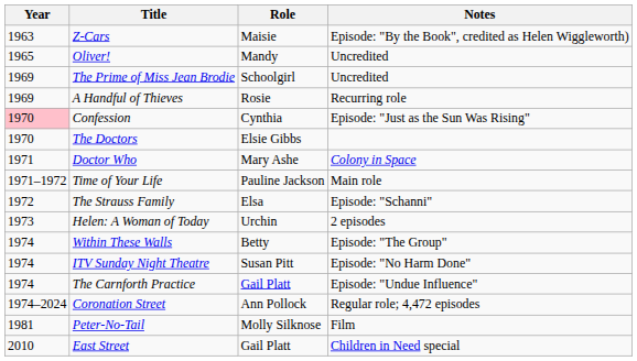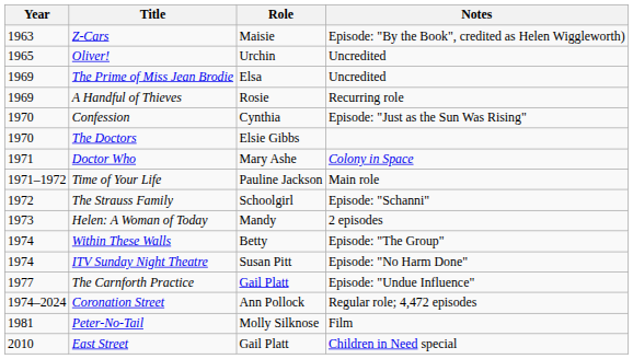 <table class="wikitable">
 <tr>
 <th>Year</th>
 <th>Title</th>
 <th>Role</th>
 <th>Notes</th>
 </tr>
 <tr>
 <td>1963</td>
 <td><em><a href='#'>Z-Cars</a></em></td>
 <td>Maisie</td>
 <td>Episode: "By the Book", credited as Helen Wiggleworth)</td>
 </tr>
 <tr>
 <td>1965</td>
 <td><em><a href='#'>Oliver!</a></em></td>
-<td>Mandy</td>
+<td>Urchin</td>
 <td>Uncredited</td>
 </tr>
 <tr>
 <td>1969</td>
 <td><em><a href='#'>The Prime of Miss Jean Brodie</a></em></td>
-<td>Schoolgirl</td>
+<td>Elsa</td>
 <td>Uncredited</td>
 </tr>
 <tr>
 <td>1969</td>
 <td><em>A Handful of Thieves</em></td>
 <td>Rosie</td>
 <td>Recurring role</td>
 </tr>
 <tr>
-<td style="background: pink;">1970</td>
+<td>1970</td>
 <td><em>Confession</em></td>
 <td>Cynthia</td>
 <td>Episode: "Just as the Sun Was Rising"</td>
 </tr>
 <tr>
 <td>1970</td>
 <td><em><a href='#'>The Doctors</a></em></td>
 <td>Elsie Gibbs</td>
 <td></td>
 </tr>
 <tr>
 <td>1971</td>
 <td><em><a href='#'>Doctor Who</a></em></td>
 <td>Mary Ashe</td>
 <td><em><a href='#'>Colony in Space</a></em></td>
 </tr>
 <tr>
 <td>1971–1972</td>
 <td><em>Time of Your Life</em></td>
 <td>Pauline Jackson</td>
 <td>Main role</td>
 </tr>
 <tr>
 <td>1972</td>
 <td><em>The Strauss Family</em></td>
-<td>Elsa</td>
+<td>Schoolgirl</td>
 <td>Episode: "Schanni"</td>
 </tr>
 <tr>
 <td>1973</td>
 <td><em>Helen: A Woman of Today</em></td>
-<td>Urchin</td>
+<td>Mandy</td>
 <td>2 episodes</td>
 </tr>
 <tr>
 <td>1974</td>
 <td><em><a href='#'>Within These Walls</a></em></td>
 <td>Betty</td>
 <td>Episode: "The Group"</td>
 </tr>
 <tr>
 <td>1974</td>
 <td><em><a href='#'>ITV Sunday Night Theatre</a></em></td>
 <td>Susan Pitt</td>
 <td>Episode: "No Harm Done"</td>
 </tr>
 <tr>
-<td>1974</td>
+<td>1977</td>
 <td><em>The Carnforth Practice</em></td>
 <td><a href='#'>Gail Platt</a></td>
 <td>Episode: "Undue Influence"</td>
 </tr>
 <tr>
 <td>1974–2024</td>
 <td><em><a href='#'>Coronation Street</a></em></td>
 <td>Ann Pollock</td>
 <td>Regular role; 4,472 episodes</td>
 </tr>
 <tr>
 <td>1981</td>
 <td><em><a href='#'>Peter-No-Tail</a></em></td>
 <td>Molly Silknose</td>
 <td>Film</td>
 </tr>
 <tr>
 <td>2010</td>
 <td><em><a href='#'>East Street</a></em></td>
 <td>Gail Platt</td>
 <td><a href='#'>Children in Need</a> special</td>
 </tr>
 </table>
